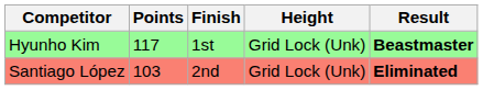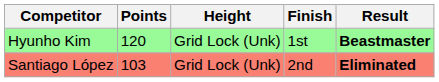 <table class="wikitable sortable">
 <tr>
 <th>Competitor</th>
 <th>Points</th>
+<th>Height</th>
 <th>Finish</th>
-<th>Height</th>
 <th>Result</th>
 </tr>
 <tr style="background-color:#98fb98">
 <td>Hyunho Kim</td>
-<td>117</td>
+<td>120</td>
+<td>Grid Lock (Unk)</td>
 <td>1st</td>
-<td>Grid Lock (Unk)</td>
 <td><strong>Beastmaster</strong></td>
 </tr>
 <tr style="background-color:#fa8072">
 <td>Santiago López</td>
 <td>103</td>
+<td>Grid Lock (Unk)</td>
 <td>2nd</td>
-<td>Grid Lock (Unk)</td>
 <td><strong>Eliminated</strong></td>
 </tr>
 </table>
